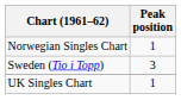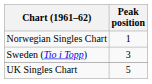 <table class="wikitable sortable">
 <tr>
 <th align="left">Chart (1961–62)</th>
 <th style="text-align:center;">Peak<br>position</th>
 </tr>
 <tr>
 <td align="left">Norwegian Singles Chart</td>
 <td style="text-align:center;">1</td>
 </tr>
 <tr>
 <td align="left">Sweden (<em><a href='#'>Tio i Topp</a></em>)</td>
 <td style="text-align:center;">3</td>
 </tr>
 <tr>
 </tr>
 <tr>
 </tr>
 <tr>
 <td align="left">UK Singles Chart</td>
-<td style="text-align:center;">1</td>
+<td style="text-align:center;">5</td>
 </tr>
 </table>
